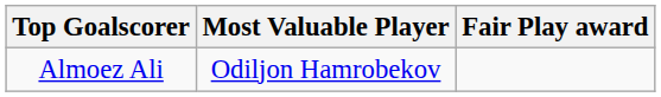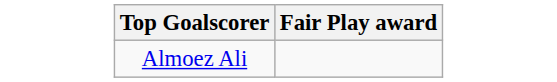 <table class="wikitable" style="text-align: center; margin: 0 auto;">
 <tr>
 <th>Top Goalscorer</th>
-<th>Most Valuable Player</th>
 <th>Fair Play award</th>
 </tr>
 <tr>
 <td> <a href='#'>Almoez Ali</a></td>
-<td> <a href='#'>Odiljon Hamrobekov</a></td>
 <td></td>
 </tr>
 </table>
